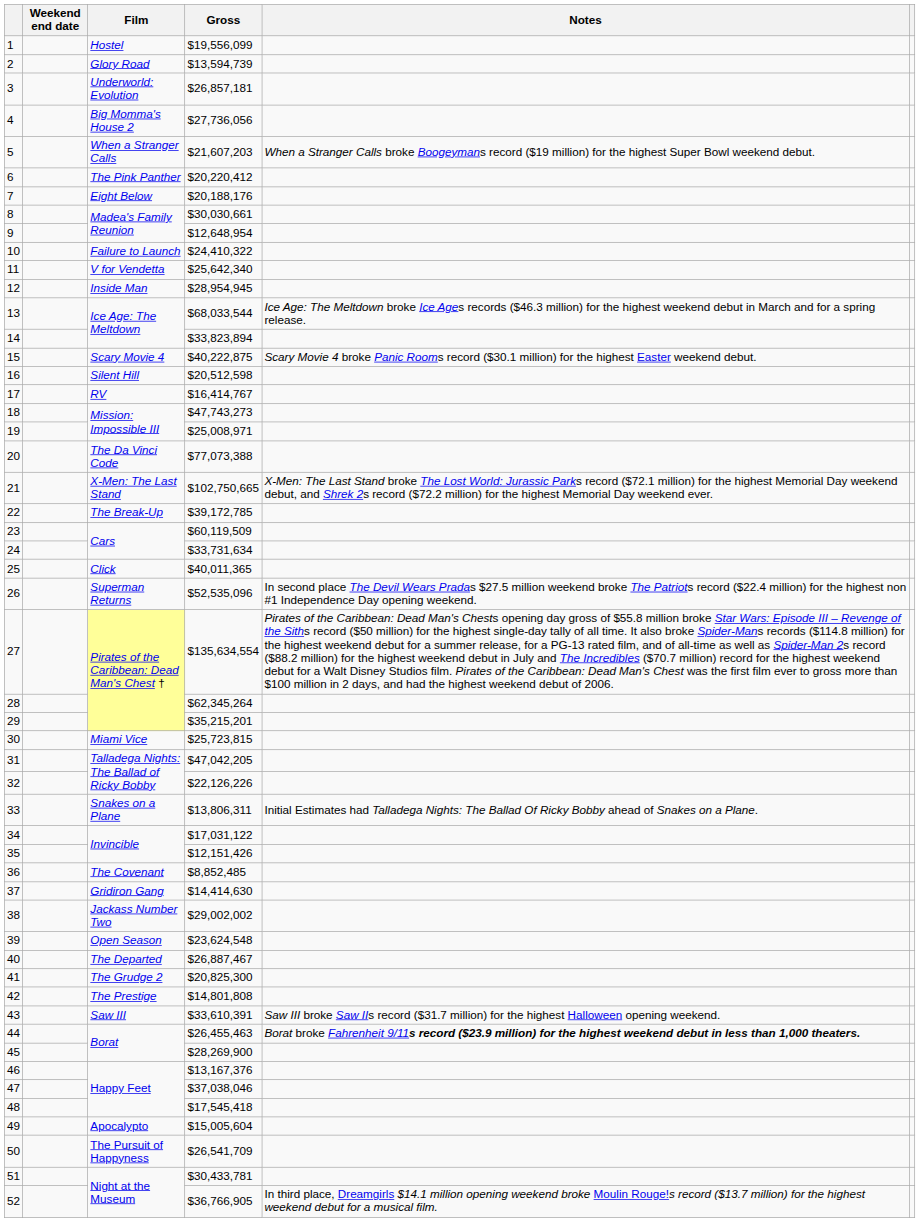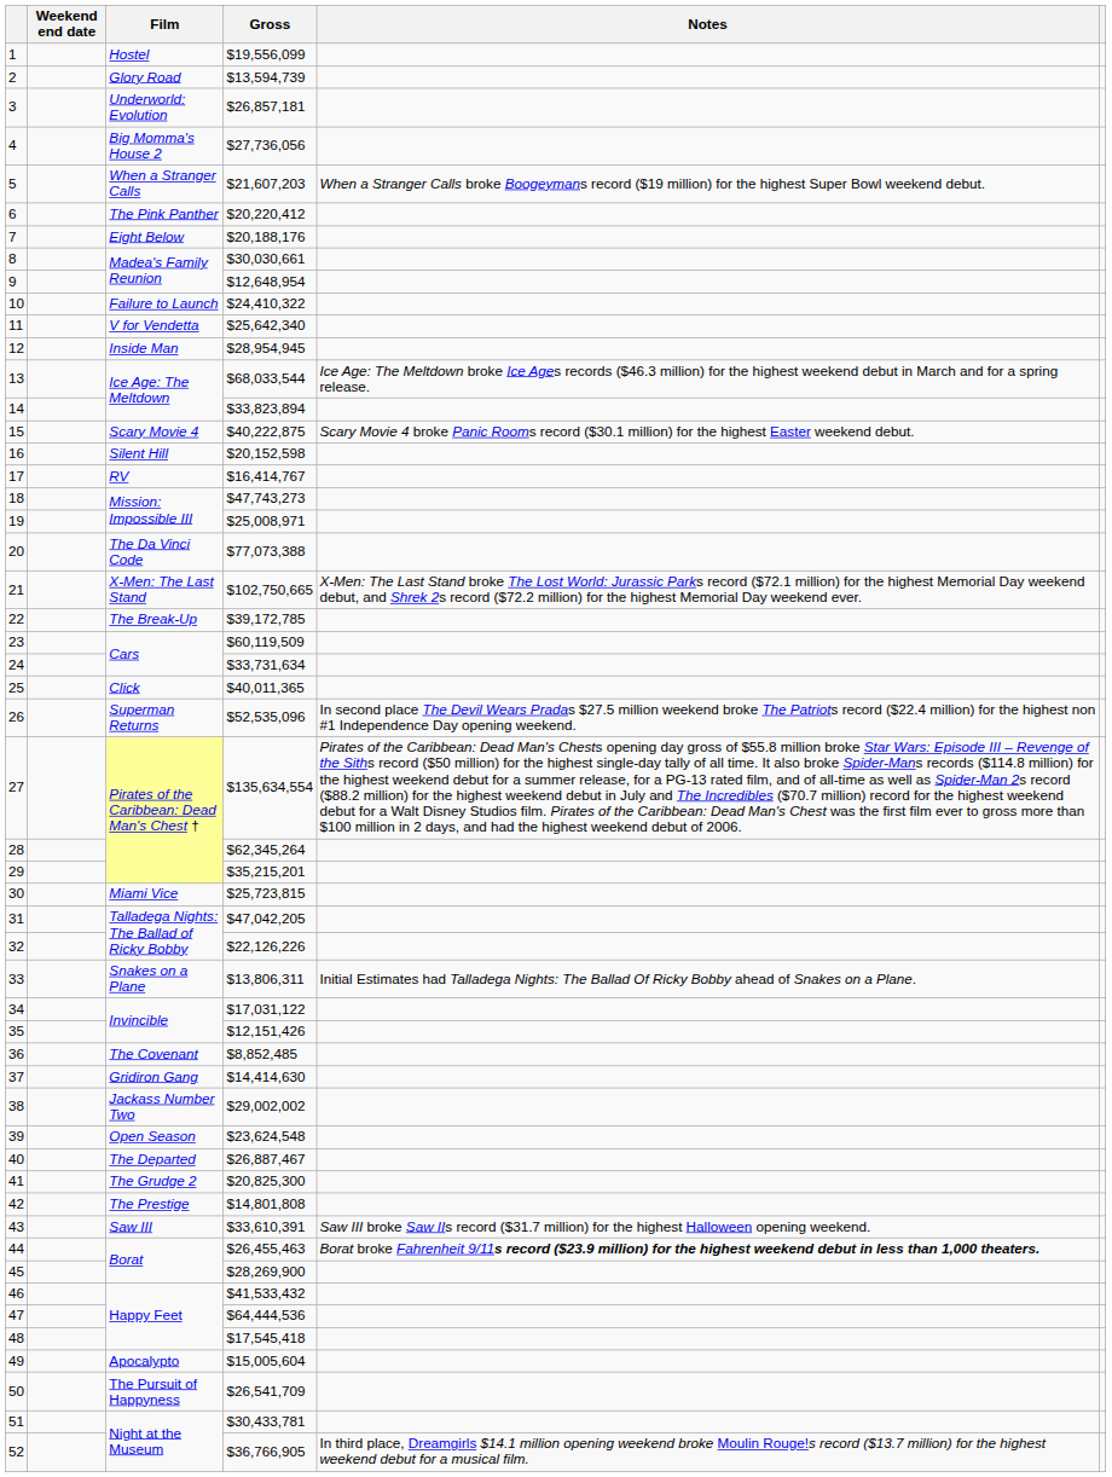 <table class="wikitable sortable">
 <tr>
 <th></th>
 <th>Weekend end date</th>
 <th>Film</th>
 <th>Gross</th>
 <th>Notes</th>
 <th class="unsortable"></th>
 </tr>
 <tr>
 <td>1</td>
 <td></td>
 <td><em><a href='#'>Hostel</a></em></td>
 <td>$19,556,099</td>
 <td></td>
 <td></td>
 </tr>
 <tr>
 <td>2</td>
 <td></td>
 <td><em><a href='#'>Glory Road</a></em></td>
 <td>$13,594,739</td>
 <td></td>
 <td></td>
 </tr>
 <tr>
 <td>3</td>
 <td></td>
 <td><em><a href='#'>Underworld: Evolution</a></em></td>
 <td>$26,857,181</td>
 <td></td>
 <td></td>
 </tr>
 <tr>
 <td>4</td>
 <td></td>
 <td><em><a href='#'>Big Momma's House 2</a></em></td>
 <td>$27,736,056</td>
 <td></td>
 <td></td>
 </tr>
 <tr>
 <td>5</td>
 <td></td>
 <td><em><a href='#'>When a Stranger Calls</a></em></td>
 <td>$21,607,203</td>
 <td><em>When a Stranger Calls</em> broke <em><a href='#'>Boogeyman</a></em>s record ($19 million) for the highest Super Bowl weekend debut.</td>
 <td></td>
 </tr>
 <tr>
 <td>6</td>
 <td></td>
 <td><em><a href='#'>The Pink Panther</a></em></td>
 <td>$20,220,412</td>
 <td></td>
 <td></td>
 </tr>
 <tr>
 <td>7</td>
 <td></td>
 <td><em><a href='#'>Eight Below</a></em></td>
 <td>$20,188,176</td>
 <td></td>
 <td></td>
 </tr>
 <tr>
 <td>8</td>
 <td></td>
 <td rowspan="2"><em><a href='#'>Madea's Family Reunion</a></em></td>
 <td>$30,030,661</td>
 <td></td>
 <td></td>
 </tr>
 <tr>
 <td>9</td>
 <td></td>
 <td>$12,648,954</td>
 <td></td>
 <td></td>
 </tr>
 <tr>
 <td>10</td>
 <td></td>
 <td><em><a href='#'>Failure to Launch</a></em></td>
 <td>$24,410,322</td>
 <td></td>
 <td></td>
 </tr>
 <tr>
 <td>11</td>
 <td></td>
 <td><em><a href='#'>V for Vendetta</a></em></td>
 <td>$25,642,340</td>
 <td></td>
 <td></td>
 </tr>
 <tr>
 <td>12</td>
 <td></td>
 <td><em><a href='#'>Inside Man</a></em></td>
 <td>$28,954,945</td>
 <td></td>
 <td></td>
 </tr>
 <tr>
 <td>13</td>
 <td></td>
 <td rowspan="2"><em><a href='#'>Ice Age: The Meltdown</a></em></td>
 <td>$68,033,544</td>
 <td><em>Ice Age: The Meltdown</em> broke <em><a href='#'>Ice Age</a></em>s records ($46.3 million) for the highest weekend debut in March and for a spring release.</td>
 <td></td>
 </tr>
 <tr>
 <td>14</td>
 <td></td>
 <td>$33,823,894</td>
 <td></td>
 <td></td>
 </tr>
 <tr>
 <td>15</td>
 <td></td>
 <td><em><a href='#'>Scary Movie 4</a></em></td>
 <td>$40,222,875</td>
 <td><em>Scary Movie 4</em> broke <em><a href='#'>Panic Room</a></em>s record ($30.1 million) for the highest <a href='#'>Easter</a> weekend debut.</td>
 <td></td>
 </tr>
 <tr>
 <td>16</td>
 <td></td>
 <td><em><a href='#'>Silent Hill</a></em></td>
-<td>$20,512,598</td>
+<td>$20,152,598</td>
 <td></td>
 <td></td>
 </tr>
 <tr>
 <td>17</td>
 <td></td>
 <td><em><a href='#'>RV</a></em></td>
 <td>$16,414,767</td>
 <td></td>
 <td></td>
 </tr>
 <tr>
 <td>18</td>
 <td></td>
 <td rowspan="2"><em><a href='#'>Mission: Impossible III</a></em></td>
 <td>$47,743,273</td>
 <td></td>
 <td></td>
 </tr>
 <tr>
 <td>19</td>
 <td></td>
 <td>$25,008,971</td>
 <td></td>
 <td></td>
 </tr>
 <tr>
 <td>20</td>
 <td></td>
 <td><em><a href='#'>The Da Vinci Code</a></em></td>
 <td>$77,073,388</td>
 <td></td>
 <td></td>
 </tr>
 <tr>
 <td>21</td>
 <td></td>
 <td><em><a href='#'>X-Men: The Last Stand</a></em></td>
 <td>$102,750,665</td>
 <td><em>X-Men: The Last Stand</em> broke <em><a href='#'>The Lost World: Jurassic Park</a></em>s record ($72.1 million) for the highest Memorial Day weekend debut, and <em><a href='#'>Shrek 2</a></em>s record ($72.2 million) for the highest Memorial Day weekend ever.</td>
 <td></td>
 </tr>
 <tr>
 <td>22</td>
 <td></td>
 <td><em><a href='#'>The Break-Up</a></em></td>
 <td>$39,172,785</td>
 <td></td>
 <td></td>
 </tr>
 <tr>
 <td>23</td>
 <td></td>
 <td rowspan="2"><em><a href='#'>Cars</a></em></td>
 <td>$60,119,509</td>
 <td></td>
 <td></td>
 </tr>
 <tr>
 <td>24</td>
 <td></td>
 <td>$33,731,634</td>
 <td></td>
 <td></td>
 </tr>
 <tr>
 <td>25</td>
 <td></td>
 <td><em><a href='#'>Click</a></em></td>
 <td>$40,011,365</td>
 <td></td>
 <td></td>
 </tr>
 <tr>
 <td>26</td>
 <td></td>
 <td><em><a href='#'>Superman Returns</a></em></td>
 <td>$52,535,096</td>
 <td>In second place <em><a href='#'>The Devil Wears Prada</a></em>s  $27.5 million weekend broke <em><a href='#'>The Patriot</a></em>s record ($22.4 million) for the highest non #1 Independence Day opening weekend.</td>
 <td></td>
 </tr>
 <tr>
 <td>27</td>
 <td></td>
 <td rowspan="3" style="background-color:#FFFF99"><em><a href='#'>Pirates of the Caribbean: Dead Man's Chest</a></em> †</td>
 <td>$135,634,554</td>
 <td><em>Pirates of the Caribbean: Dead Man's Chest</em>s opening day gross of $55.8 million broke <em><a href='#'>Star Wars: Episode III – Revenge of the Sith</a></em>s record ($50 million) for the highest single-day tally of all time. It also broke <em><a href='#'>Spider-Man</a></em>s records ($114.8 million) for the highest weekend debut for a summer release, for a PG-13 rated film, and of all-time as well as <em><a href='#'>Spider-Man 2</a></em>s record ($88.2 million) for the highest weekend debut in July and <em><a href='#'>The Incredibles</a></em> ($70.7 million) record for the highest weekend debut for a Walt Disney Studios film. <em>Pirates of the Caribbean: Dead Man's Chest</em> was the first film ever to gross more than $100 million in 2 days, and had the highest weekend debut of 2006.</td>
 <td></td>
 </tr>
 <tr>
 <td>28</td>
 <td></td>
 <td>$62,345,264</td>
 <td></td>
 <td></td>
 </tr>
 <tr>
 <td>29</td>
 <td></td>
 <td>$35,215,201</td>
 <td></td>
 <td></td>
 </tr>
 <tr>
 <td>30</td>
 <td></td>
 <td><em><a href='#'>Miami Vice</a></em></td>
 <td>$25,723,815</td>
 <td></td>
 <td></td>
 </tr>
 <tr>
 <td>31</td>
 <td></td>
 <td rowspan="2"><em><a href='#'>Talladega Nights: The Ballad of Ricky Bobby</a></em></td>
 <td>$47,042,205</td>
 <td></td>
 <td></td>
 </tr>
 <tr>
 <td>32</td>
 <td></td>
 <td>$22,126,226</td>
 <td></td>
 <td></td>
 </tr>
 <tr>
 <td>33</td>
 <td></td>
 <td><em><a href='#'>Snakes on a Plane</a></em></td>
 <td>$13,806,311</td>
 <td>Initial Estimates had  <em>Talladega Nights: The Ballad Of Ricky Bobby</em> ahead of <em>Snakes on a Plane</em>.</td>
 <td></td>
 </tr>
 <tr>
 <td>34</td>
 <td></td>
 <td rowspan="2"><em><a href='#'>Invincible</a></em></td>
 <td>$17,031,122</td>
 <td></td>
 <td></td>
 </tr>
 <tr>
 <td>35</td>
 <td></td>
 <td>$12,151,426</td>
 <td></td>
 <td></td>
 </tr>
 <tr>
 <td>36</td>
 <td></td>
 <td><em><a href='#'>The Covenant</a></em></td>
 <td>$8,852,485</td>
 <td></td>
 <td></td>
 </tr>
 <tr>
 <td>37</td>
 <td></td>
 <td><em><a href='#'>Gridiron Gang</a></em></td>
 <td>$14,414,630</td>
 <td></td>
 <td></td>
 </tr>
 <tr>
 <td>38</td>
 <td></td>
 <td><em><a href='#'>Jackass Number Two</a></em></td>
 <td>$29,002,002</td>
 <td></td>
 <td></td>
 </tr>
 <tr>
 <td>39</td>
 <td></td>
 <td><em><a href='#'>Open Season</a></em></td>
 <td>$23,624,548</td>
 <td></td>
 <td></td>
 </tr>
 <tr>
 <td>40</td>
 <td></td>
 <td><em><a href='#'>The Departed</a></em></td>
 <td>$26,887,467</td>
 <td></td>
 <td></td>
 </tr>
 <tr>
 <td>41</td>
 <td></td>
 <td><em><a href='#'>The Grudge 2</a></em></td>
 <td>$20,825,300</td>
 <td></td>
 <td></td>
 </tr>
 <tr>
 <td>42</td>
 <td></td>
 <td><em><a href='#'>The Prestige</a></em></td>
 <td>$14,801,808</td>
 <td></td>
 <td></td>
 </tr>
 <tr>
 <td>43</td>
 <td></td>
 <td><em><a href='#'>Saw III</a></em></td>
 <td>$33,610,391</td>
 <td><em>Saw III</em> broke <em><a href='#'>Saw II</a></em>s record ($31.7 million) for the highest <a href='#'>Halloween</a> opening weekend.</td>
 <td></td>
 </tr>
 <tr>
 <td>44</td>
 <td></td>
 <td rowspan="2"><em><a href='#'>Borat</a></em></td>
 <td>$26,455,463</td>
 <td><em>Borat</em> broke <em><a href='#'>Fahrenheit 9/11</a><strong>s record ($23.9 million) for the highest weekend debut in less than 1,000 theaters.</td>
 <td></td>
 </tr>
 <tr>
 <td>45</td>
 <td></td>
 <td>$28,269,900</td>
 <td></td>
 <td></td>
 </tr>
 <tr>
 <td>46</td>
 <td></td>
 <td rowspan="3"></em><a href='#'>Happy Feet</a><em></td>
-<td>$13,167,376</td>
+<td>$41,533,432</td>
 <td></td>
 <td></td>
 </tr>
 <tr>
 <td>47</td>
 <td></td>
-<td>$37,038,046</td>
+<td>$64,444,536</td>
 <td></td>
 <td></td>
 </tr>
 <tr>
 <td>48</td>
 <td></td>
 <td>$17,545,418</td>
 <td></td>
 <td></td>
 </tr>
 <tr>
 <td>49</td>
 <td></td>
 <td></em><a href='#'>Apocalypto</a><em></td>
 <td>$15,005,604</td>
 <td></td>
 <td></td>
 </tr>
 <tr>
 <td>50</td>
 <td></td>
 <td></em><a href='#'>The Pursuit of Happyness</a><em></td>
 <td>$26,541,709</td>
 <td></td>
 <td></td>
 </tr>
 <tr>
 <td>51</td>
 <td></td>
 <td rowspan="2"></em><a href='#'>Night at the Museum</a><em></td>
 <td>$30,433,781</td>
 <td></td>
 <td></td>
 </tr>
 <tr>
 <td>52</td>
 <td></td>
 <td>$36,766,905</td>
 <td>In third place, </em><a href='#'>Dreamgirls</a><em> $14.1 million opening weekend broke </em><a href='#'>Moulin Rouge!</a><em>s record ($13.7 million) for the highest weekend debut for a musical film.</td>
 <td></td>
 </tr>
 </table>
